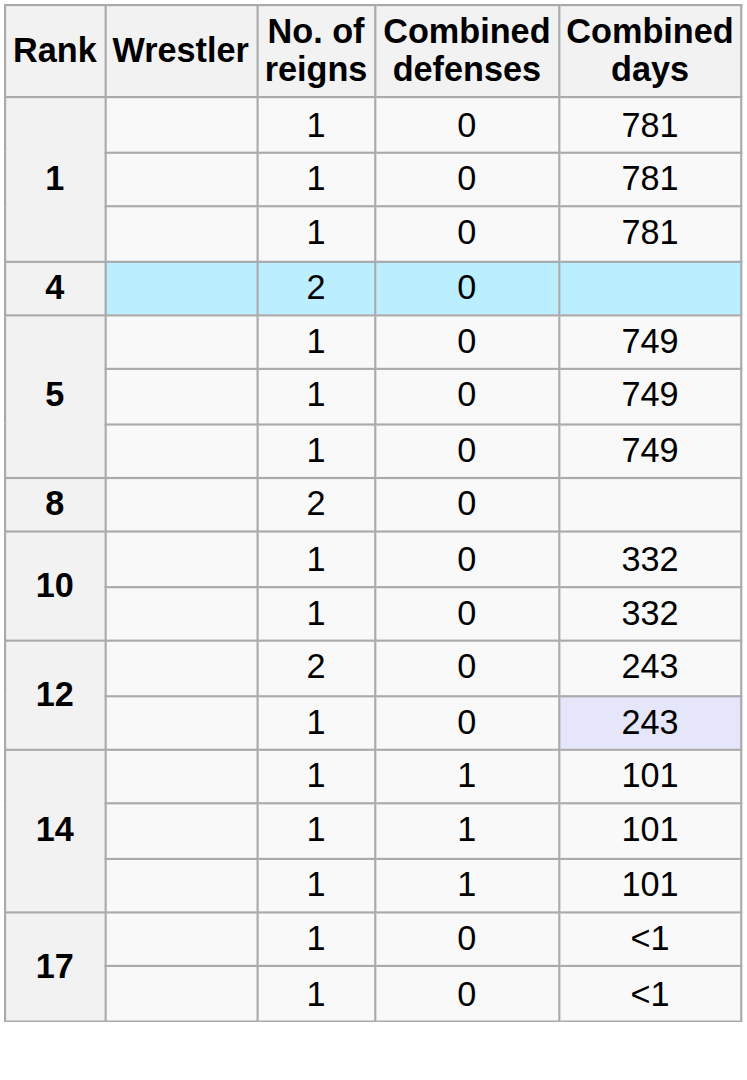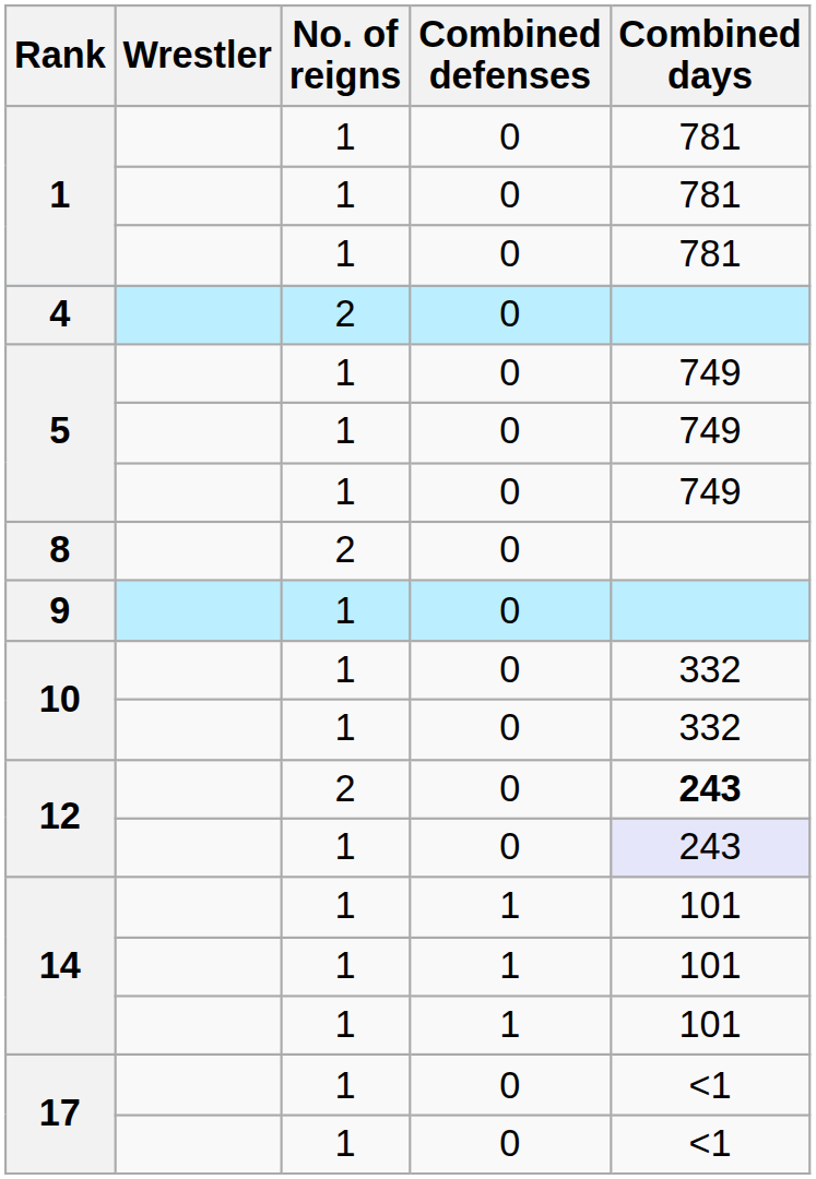 <table class="wikitable sortable" style="text-align: center">
 <tr>
 <th>Rank </th>
 <th>Wrestler</th>
 <th>No. of<br>reigns</th>
 <th>Combined<br>defenses</th>
 <th>Combined<br>days</th>
 </tr>
 <tr>
 <th rowspan=3>1</th>
 <td></td>
 <td>1</td>
 <td>0</td>
 <td>781</td>
 </tr>
 <tr>
 <td></td>
 <td>1</td>
 <td>0</td>
 <td>781</td>
 </tr>
 <tr>
 <td></td>
 <td>1</td>
 <td>0</td>
 <td>781</td>
 </tr>
 <tr style="background-color:#bbeeff">
 <th scope=row>4</th>
 <td></td>
 <td>2</td>
 <td>0</td>
 <td></td>
 </tr>
 <tr>
 <th rowspan=3>5</th>
 <td></td>
 <td>1</td>
 <td>0</td>
 <td>749</td>
 </tr>
 <tr>
 <td></td>
 <td>1</td>
 <td>0</td>
 <td>749</td>
 </tr>
 <tr>
 <td></td>
 <td>1</td>
 <td>0</td>
 <td>749</td>
 </tr>
 <tr -style="background-color:#bbeeff">
 <th scope=row>8</th>
 <td></td>
 <td>2</td>
 <td>0</td>
 <td></td>
 </tr>
+<tr style="background-color:#bbeeff">
+<th scope=row>9</th>
+<td></td>
+<td>1</td>
+<td>0</td>
+<td></td>
+</tr>
 <tr>
 <th rowspan=2>10</th>
 <td></td>
 <td>1</td>
 <td>0</td>
 <td>332</td>
 </tr>
 <tr>
 <td></td>
 <td>1</td>
 <td>0</td>
 <td>332</td>
 </tr>
 <tr>
 <th rowspan=2>12</th>
 <td></td>
 <td>2</td>
 <td>0</td>
-<td>243</td>
+<td><strong>243</strong></td>
 </tr>
 <tr>
 <td></td>
 <td>1</td>
 <td>0</td>
 <td style="background: lavender;">243</td>
 </tr>
 <tr>
 <th rowspan=3>14</th>
 <td></td>
 <td>1</td>
 <td>1</td>
 <td>101</td>
 </tr>
 <tr>
 <td></td>
 <td>1</td>
 <td>1</td>
 <td>101</td>
 </tr>
 <tr>
 <td></td>
 <td>1</td>
 <td>1</td>
 <td>101</td>
 </tr>
 <tr>
 <th rowspan=2>17</th>
 <td></td>
 <td>1</td>
 <td>0</td>
 <td><1</td>
 </tr>
 <tr>
 <td></td>
 <td>1</td>
 <td>0</td>
 <td><1</td>
 </tr>
 </table>
